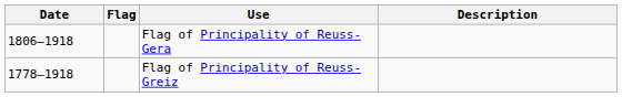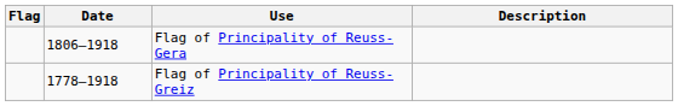 <table class="wikitable">
 <tr>
+<th>Flag</th>
 <th style="width:100px">Date</th>
-<th>Flag</th>
 <th style="width:250px">Use</th>
 <th style="width:250px">Description</th>
 </tr>
 <tr>
+<td></td>
 <td>1806–1918</td>
-<td></td>
 <td>Flag of <a href='#'>Principality of Reuss-Gera</a></td>
 <td></td>
 </tr>
 <tr>
+<td></td>
 <td>1778–1918</td>
-<td></td>
 <td>Flag of <a href='#'>Principality of Reuss-Greiz</a></td>
 <td></td>
 </tr>
 </table>
